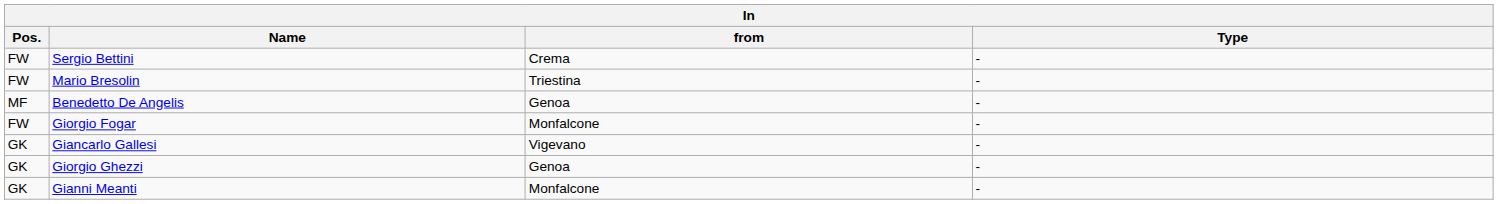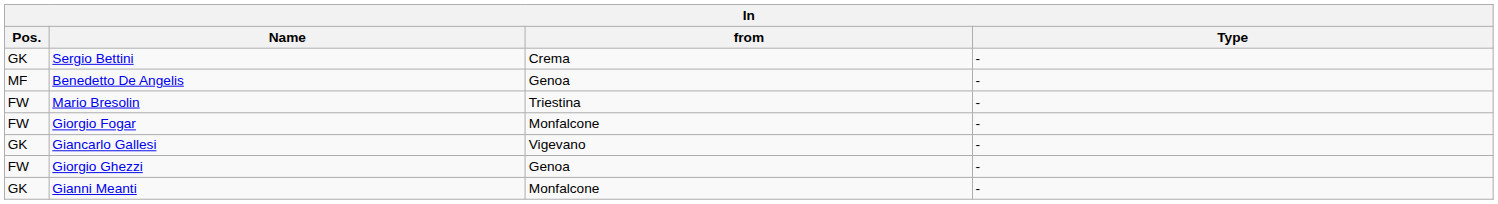 <table class="wikitable" style="font-size:90%;width:99%;">
 <tr>
 <th colspan="4">In</th>
 </tr>
 <tr>
 <th width=3%>Pos.</th>
 <th width=32%>Name</th>
 <th width=30%>from</th>
 <th width=35%>Type</th>
 </tr>
 <tr>
-<td>FW</td>
+<td>GK</td>
 <td><a href='#'>Sergio Bettini</a></td>
 <td>Crema</td>
+<td>-</td>
+</tr>
+<tr>
+<td>MF</td>
+<td><a href='#'>Benedetto De Angelis</a></td>
+<td>Genoa</td>
 <td>-</td>
 </tr>
 <tr>
 <td>FW</td>
 <td><a href='#'>Mario Bresolin</a></td>
 <td>Triestina</td>
-<td>-</td>
-</tr>
-<tr>
-<td>MF</td>
-<td><a href='#'>Benedetto De Angelis</a></td>
-<td>Genoa</td>
 <td>-</td>
 </tr>
 <tr>
 <td>FW</td>
 <td><a href='#'>Giorgio Fogar</a></td>
 <td>Monfalcone</td>
 <td>-</td>
 </tr>
 <tr>
 <td>GK</td>
 <td><a href='#'>Giancarlo Gallesi</a></td>
 <td>Vigevano</td>
 <td>-</td>
 </tr>
 <tr>
-<td>GK</td>
+<td>FW</td>
 <td><a href='#'>Giorgio Ghezzi</a></td>
 <td>Genoa</td>
 <td>-</td>
 </tr>
 <tr>
 <td>GK</td>
 <td><a href='#'>Gianni Meanti</a></td>
 <td>Monfalcone</td>
 <td>-</td>
 </tr>
 </table>
